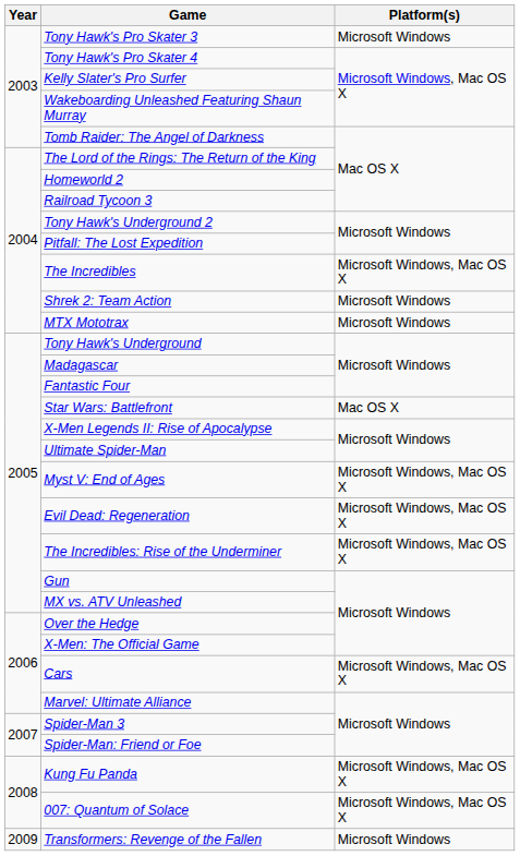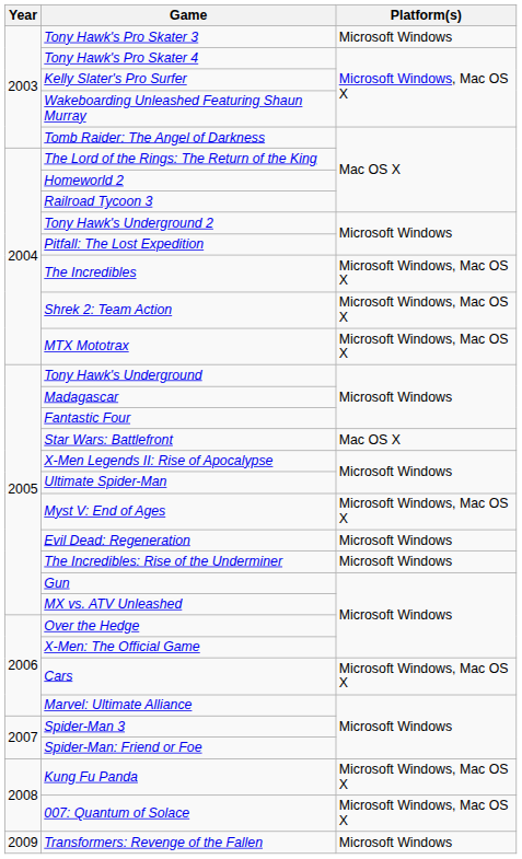 <table class="wikitable sortable">
 <tr>
 <th>Year</th>
 <th>Game</th>
 <th>Platform(s)</th>
 </tr>
 <tr>
 <td rowspan="5">2003</td>
 <td><em><a href='#'>Tony Hawk's Pro Skater 3</a></em></td>
 <td>Microsoft Windows</td>
 </tr>
 <tr>
 <td><em><a href='#'>Tony Hawk's Pro Skater 4</a></em></td>
 <td rowspan="3"><a href='#'>Microsoft Windows</a>, Mac OS X</td>
 </tr>
 <tr>
 <td><em><a href='#'>Kelly Slater's Pro Surfer</a></em></td>
 </tr>
 <tr>
 <td><em><a href='#'>Wakeboarding Unleashed Featuring Shaun Murray</a></em></td>
 </tr>
 <tr>
 <td><em><a href='#'>Tomb Raider: The Angel of Darkness</a></em></td>
 <td rowspan="4">Mac OS X</td>
 </tr>
 <tr>
 <td rowspan="8">2004</td>
 <td><em><a href='#'>The Lord of the Rings: The Return of the King</a></em></td>
 </tr>
 <tr>
 <td><em><a href='#'>Homeworld 2</a></em></td>
 </tr>
 <tr>
 <td><em><a href='#'>Railroad Tycoon 3</a></em></td>
 </tr>
 <tr>
 <td><em><a href='#'>Tony Hawk's Underground 2</a></em></td>
 <td rowspan="2">Microsoft Windows</td>
 </tr>
 <tr>
 <td><em><a href='#'>Pitfall: The Lost Expedition</a></em></td>
 </tr>
 <tr>
 <td><em><a href='#'>The Incredibles</a></em></td>
 <td>Microsoft Windows, Mac OS X</td>
 </tr>
 <tr>
 <td><em><a href='#'>Shrek 2: Team Action</a></em></td>
-<td>Microsoft Windows</td>
+<td>Microsoft Windows, Mac OS X</td>
 </tr>
 <tr>
 <td><em><a href='#'>MTX Mototrax</a></em></td>
-<td>Microsoft Windows</td>
+<td>Microsoft Windows, Mac OS X</td>
 </tr>
 <tr>
 <td rowspan="11">2005</td>
 <td><em><a href='#'>Tony Hawk's Underground</a></em></td>
 <td rowspan="3">Microsoft Windows</td>
 </tr>
 <tr>
 <td><em><a href='#'>Madagascar</a></em></td>
 </tr>
 <tr>
 <td><em><a href='#'>Fantastic Four</a></em></td>
 </tr>
 <tr>
 <td><em><a href='#'>Star Wars: Battlefront</a></em></td>
 <td>Mac OS X</td>
 </tr>
 <tr>
 <td><em><a href='#'>X-Men Legends II: Rise of Apocalypse</a></em></td>
 <td rowspan="2">Microsoft Windows</td>
 </tr>
 <tr>
 <td><em><a href='#'>Ultimate Spider-Man</a></em></td>
 </tr>
 <tr>
 <td><em><a href='#'>Myst V: End of Ages</a></em></td>
 <td>Microsoft Windows, Mac OS X</td>
 </tr>
 <tr>
 <td><em><a href='#'>Evil Dead: Regeneration</a></em></td>
-<td>Microsoft Windows, Mac OS X</td>
+<td>Microsoft Windows</td>
 </tr>
 <tr>
 <td><em><a href='#'>The Incredibles: Rise of the Underminer</a></em></td>
-<td>Microsoft Windows, Mac OS X</td>
+<td>Microsoft Windows</td>
 </tr>
 <tr>
 <td><em><a href='#'>Gun</a></em></td>
 <td rowspan="4">Microsoft Windows</td>
 </tr>
 <tr>
 <td><em><a href='#'>MX vs. ATV Unleashed</a></em></td>
 </tr>
 <tr>
 <td rowspan="4">2006</td>
 <td><em><a href='#'>Over the Hedge</a></em></td>
 </tr>
 <tr>
 <td><em><a href='#'>X-Men: The Official Game</a></em></td>
 </tr>
 <tr>
 <td><em><a href='#'>Cars</a></em></td>
 <td>Microsoft Windows, Mac OS X</td>
 </tr>
 <tr>
 <td><em><a href='#'>Marvel: Ultimate Alliance</a></em></td>
 <td rowspan="3">Microsoft Windows</td>
 </tr>
 <tr>
 <td rowspan="2">2007</td>
 <td><em><a href='#'>Spider-Man 3</a></em></td>
 </tr>
 <tr>
 <td><em><a href='#'>Spider-Man: Friend or Foe</a></em></td>
 </tr>
 <tr>
 <td rowspan="2">2008</td>
 <td><em><a href='#'>Kung Fu Panda</a></em></td>
 <td>Microsoft Windows, Mac OS X</td>
 </tr>
 <tr>
 <td><em><a href='#'>007: Quantum of Solace</a></em></td>
 <td>Microsoft Windows, Mac OS X</td>
 </tr>
 <tr>
 <td>2009</td>
 <td><em><a href='#'>Transformers: Revenge of the Fallen</a></em></td>
 <td>Microsoft Windows</td>
 </tr>
 </table>
